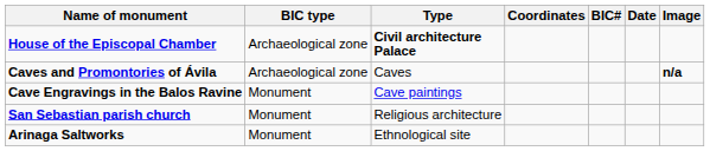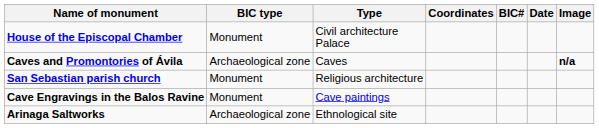 <table class="wikitable">
 <tr>
 <th>Name of monument</th>
 <th>BIC type</th>
 <th>Type</th>
 <th>Coordinates</th>
 <th>BIC#</th>
 <th>Date</th>
 <th>Image</th>
 </tr>
 <tr>
 <td><strong><a href='#'>House of the Episcopal Chamber</a></strong></td>
-<td>Archaeological zone</td>
-<td><strong>Civil architecture<br>Palace</strong></td>
+<td>Monument</td>
+<td>Civil architecture<br>Palace</td>
 <td></td>
 <td></td>
 <td></td>
 <td></td>
 </tr>
 <tr>
 <td><strong>Caves and <a href='#'>Promontories</a> of Ávila</strong></td>
 <td>Archaeological zone</td>
 <td>Caves</td>
 <td></td>
 <td></td>
 <td></td>
 <td><strong>n/a</strong></td>
 </tr>
 <tr>
+<td><strong><a href='#'>San Sebastian parish church</a></strong></td>
+<td>Monument</td>
+<td>Religious architecture</td>
+<td></td>
+<td></td>
+<td></td>
+<td></td>
+</tr>
+<tr>
 <td><strong>Cave Engravings in the Balos Ravine</strong></td>
 <td>Monument</td>
 <td><a href='#'>Cave paintings</a></td>
 <td></td>
 <td></td>
 <td></td>
 <td></td>
 </tr>
 <tr>
-<td><strong><a href='#'>San Sebastian parish church</a></strong></td>
-<td>Monument</td>
-<td>Religious architecture</td>
-<td></td>
-<td></td>
-<td></td>
-<td></td>
-</tr>
-<tr>
 <td><strong>Arinaga Saltworks</strong></td>
-<td>Monument</td>
+<td>Archaeological zone</td>
 <td>Ethnological site</td>
 <td></td>
 <td></td>
 <td></td>
 <td></td>
 </tr>
 </table>
